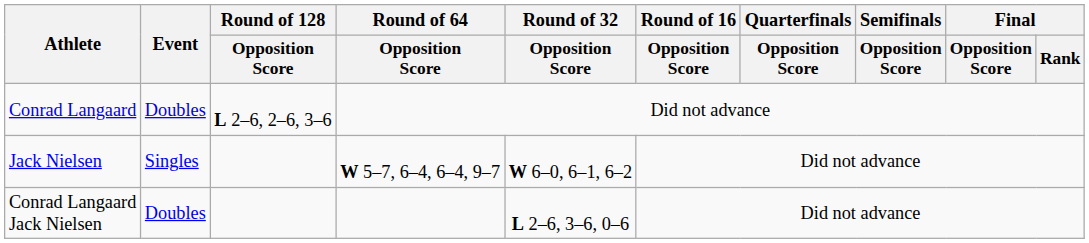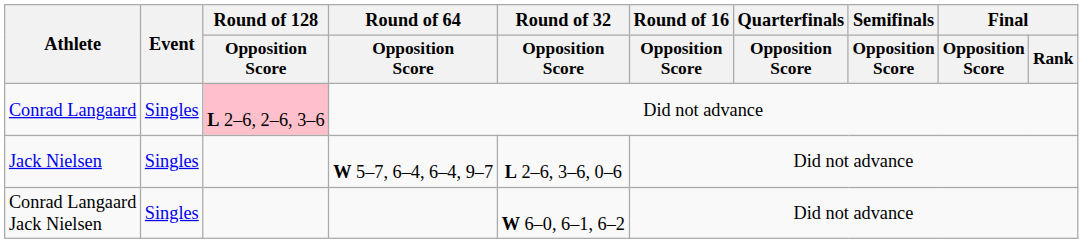 <table class=wikitable style="font-size:90%">
 <tr>
 <th rowspan=2>Athlete</th>
 <th rowspan=2>Event</th>
 <th>Round of 128</th>
 <th>Round of 64</th>
 <th>Round of 32</th>
 <th>Round of 16</th>
 <th>Quarterfinals</th>
 <th>Semifinals</th>
 <th colspan=2>Final</th>
 </tr>
 <tr style="font-size:95%">
 <th>Opposition<br>Score</th>
 <th>Opposition<br>Score</th>
 <th>Opposition<br>Score</th>
 <th>Opposition<br>Score</th>
 <th>Opposition<br>Score</th>
 <th>Opposition<br>Score</th>
 <th>Opposition<br>Score</th>
 <th>Rank</th>
 </tr>
 <tr align=center>
 <td align=left><a href='#'>Conrad Langaard</a></td>
-<td align=left><a href='#'>Doubles</a></td>
-<td><br> <strong>L</strong> 2–6, 2–6, 3–6</td>
+<td align=left><a href='#'>Singles</a></td>
+<td style="background: pink;"><br> <strong>L</strong> 2–6, 2–6, 3–6</td>
 <td colspan=7>Did not advance</td>
 </tr>
 <tr align=center>
 <td align=left><a href='#'>Jack Nielsen</a></td>
 <td align=left><a href='#'>Singles</a></td>
 <td></td>
 <td><br> <strong>W</strong> 5–7, 6–4, 6–4, 9–7</td>
-<td><br> <strong>W</strong> 6–0, 6–1, 6–2</td>
+<td> <br> <strong>L</strong> 2–6, 3–6, 0–6</td>
 <td colspan=5>Did not advance</td>
 </tr>
 <tr align=center>
 <td align=left>Conrad Langaard <br> Jack Nielsen</td>
-<td align=left><a href='#'>Doubles</a></td>
+<td align=left><a href='#'>Singles</a></td>
 <td></td>
 <td></td>
-<td> <br> <strong>L</strong> 2–6, 3–6, 0–6</td>
+<td><br> <strong>W</strong> 6–0, 6–1, 6–2</td>
 <td colspan=5>Did not advance</td>
 </tr>
 </table>
